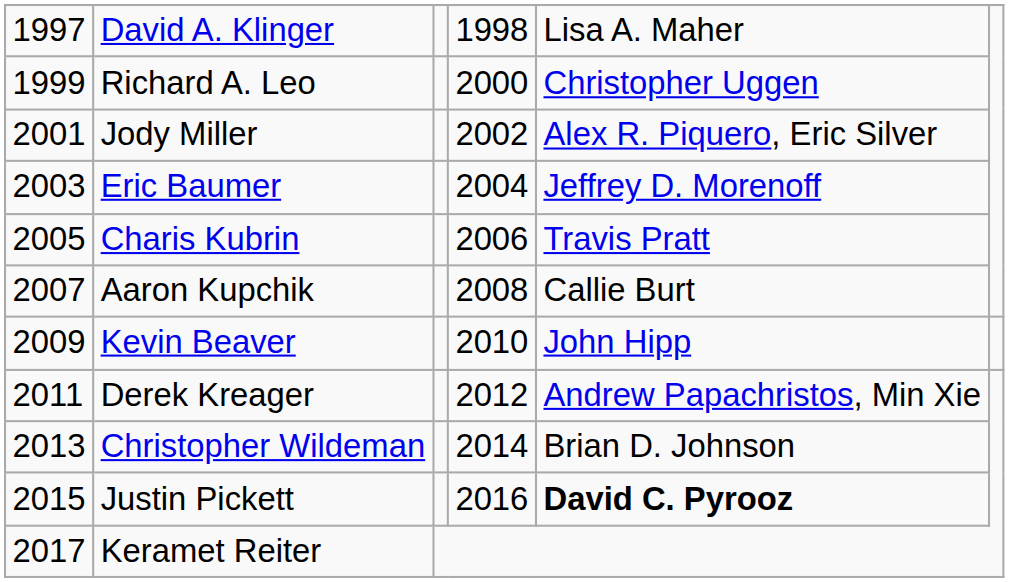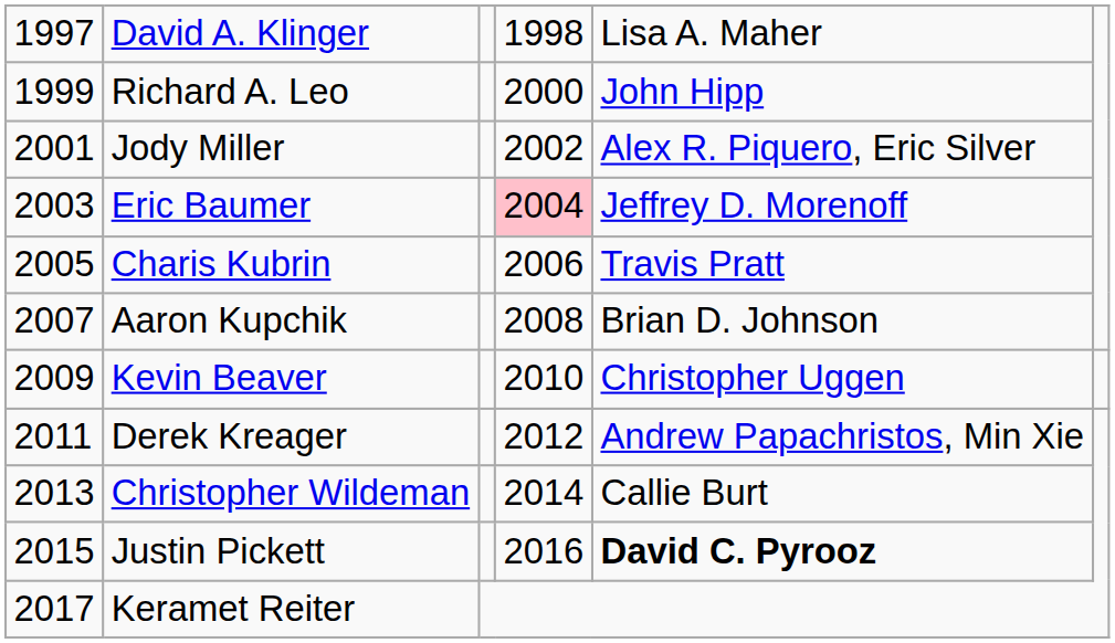 <table class="wikitable">
 <tr>
 <td>1997</td>
 <td><a href='#'>David A. Klinger</a></td>
 <td></td>
 <td>1998</td>
 <td>Lisa A. Maher</td>
 </tr>
 <tr>
 <td>1999</td>
 <td>Richard A. Leo</td>
 <td></td>
 <td>2000</td>
-<td><a href='#'>Christopher Uggen</a></td>
+<td><a href='#'>John Hipp</a></td>
 </tr>
 <tr>
 <td>2001</td>
 <td>Jody Miller</td>
 <td></td>
 <td>2002</td>
 <td><a href='#'>Alex R. Piquero</a>, Eric Silver</td>
 </tr>
 <tr>
 <td>2003</td>
 <td><a href='#'>Eric Baumer</a></td>
 <td></td>
-<td>2004</td>
+<td style="background: pink;">2004</td>
 <td><a href='#'>Jeffrey D. Morenoff</a></td>
 </tr>
 <tr>
 <td>2005</td>
 <td><a href='#'>Charis Kubrin</a></td>
 <td></td>
 <td>2006</td>
 <td><a href='#'>Travis Pratt</a></td>
 </tr>
 <tr>
 <td>2007</td>
 <td>Aaron Kupchik</td>
 <td></td>
 <td>2008</td>
-<td>Callie Burt</td>
+<td>Brian D. Johnson</td>
 </tr>
 <tr>
 <td>2009</td>
 <td><a href='#'>Kevin Beaver</a></td>
 <td></td>
 <td>2010</td>
-<td><a href='#'>John Hipp</a></td>
+<td><a href='#'>Christopher Uggen</a></td>
 <td></td>
 </tr>
 <tr>
 <td>2011</td>
 <td>Derek Kreager</td>
 <td></td>
 <td>2012</td>
 <td><a href='#'>Andrew Papachristos</a>, Min Xie</td>
 </tr>
 <tr>
 <td>2013</td>
 <td><a href='#'>Christopher Wildeman</a></td>
 <td></td>
 <td>2014</td>
-<td>Brian D. Johnson</td>
+<td>Callie Burt</td>
 </tr>
 <tr>
 <td>2015</td>
 <td>Justin Pickett</td>
 <td></td>
 <td>2016</td>
 <td><strong>David C. Pyrooz</strong></td>
 </tr>
 <tr>
 <td>2017</td>
 <td>Keramet Reiter</td>
 </tr>
 </table>
